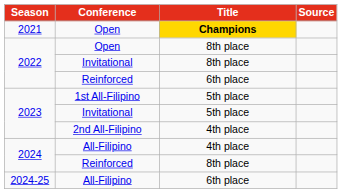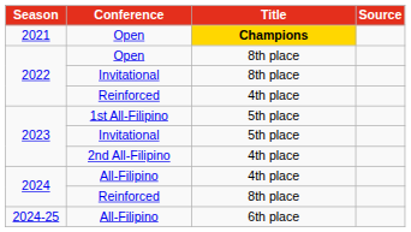 <table class="wikitable">
 <tr>
 <th width=70px style="background:#E42F1C; color:white">Season</th>
 <th width=150px style="background:#E42F1C; color:white">Conference</th>
 <th width=200px style="background:#E42F1C; color:white">Title</th>
 <th width=50px style="background:#E42F1C; color:white">Source</th>
 </tr>
 <tr align=center>
 <td rowspan=1><a href='#'>2021</a></td>
 <td><a href='#'>Open</a></td>
 <td style="background:gold;"><strong>Champions</strong></td>
 <td></td>
 </tr>
 <tr align=center>
 <td rowspan=3><a href='#'>2022</a></td>
 <td><a href='#'>Open</a></td>
 <td>8th place</td>
 <td></td>
 </tr>
 <tr align=center>
 <td><a href='#'>Invitational</a></td>
 <td>8th place</td>
 <td></td>
 </tr>
 <tr align=center>
 <td><a href='#'>Reinforced</a></td>
-<td>6th place</td>
+<td>4th place</td>
 <td></td>
 </tr>
 <tr align=center>
 <td rowspan=3><a href='#'>2023</a></td>
 <td><a href='#'>1st All-Filipino</a></td>
 <td>5th place</td>
 <td></td>
 </tr>
 <tr align=center>
 <td><a href='#'>Invitational</a></td>
 <td>5th place</td>
 <td></td>
 </tr>
 <tr align=center>
 <td><a href='#'>2nd All-Filipino</a></td>
 <td>4th place</td>
 <td></td>
 </tr>
 <tr align=center>
 <td rowspan=2><a href='#'>2024</a></td>
 <td><a href='#'>All-Filipino</a></td>
 <td>4th place</td>
 <td></td>
 </tr>
 <tr align=center>
 <td><a href='#'>Reinforced</a></td>
 <td>8th place</td>
 <td></td>
 </tr>
 <tr align=center>
 <td rowspan=3><a href='#'>2024-25</a></td>
 <td><a href='#'>All-Filipino</a></td>
 <td>6th place</td>
 <td></td>
 </tr>
 </table>
